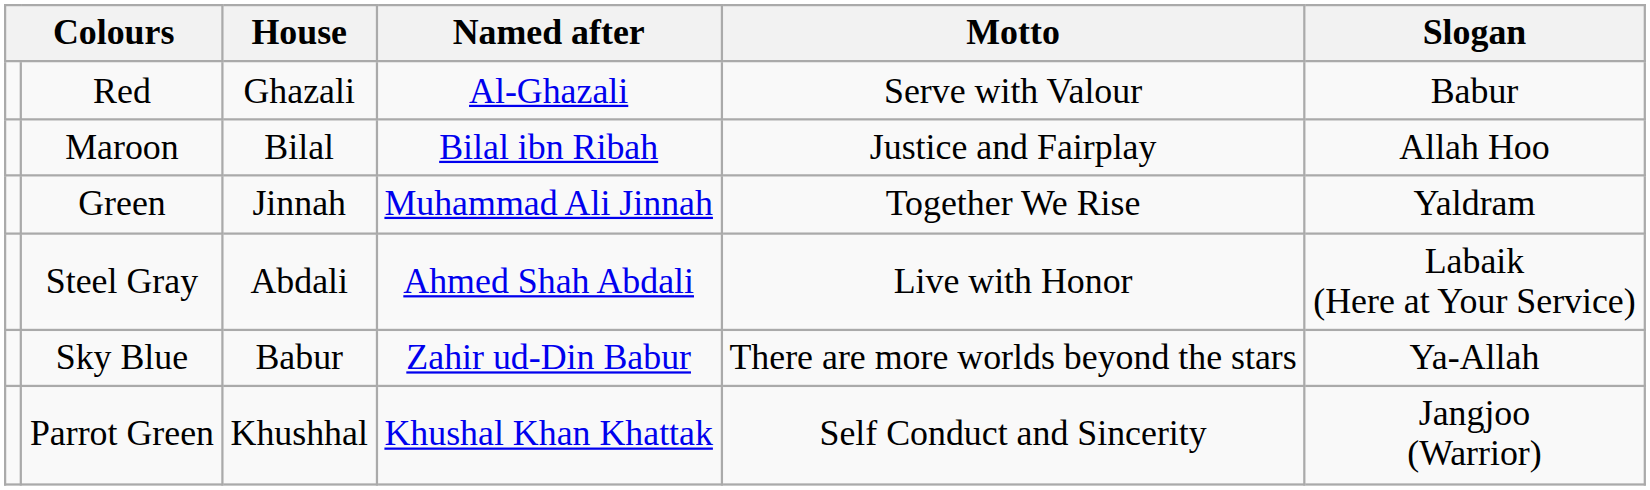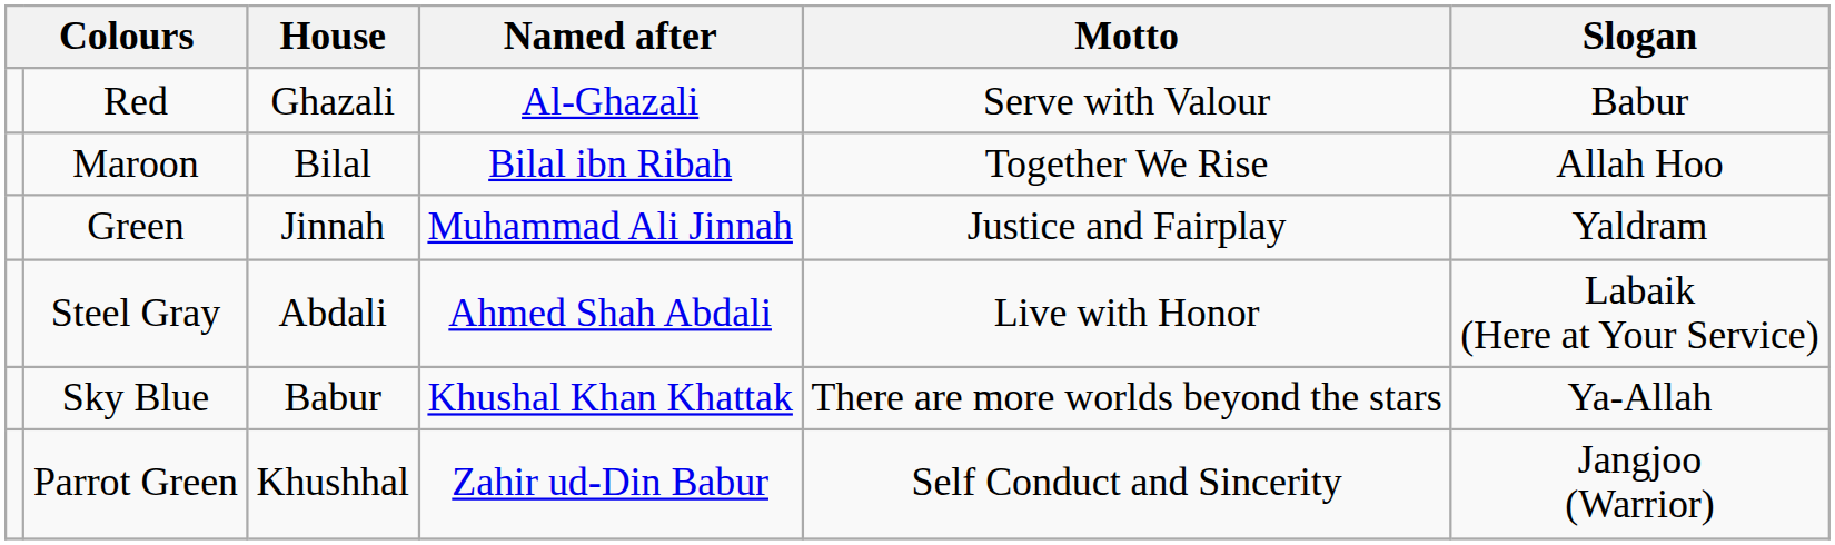 <table class="wikitable sortable" style="text-align:center">
 <tr>
 <th class="unsortable" colspan=2>Colours</th>
 <th>House</th>
 <th>Named after</th>
 <th>Motto</th>
 <th>Slogan</th>
 </tr>
 <tr>
 <td></td>
 <td>Red</td>
 <td>Ghazali</td>
 <td><a href='#'>Al-Ghazali</a></td>
 <td>Serve with Valour</td>
 <td>Babur</td>
 </tr>
 <tr>
 <td></td>
 <td>Maroon</td>
 <td>Bilal</td>
 <td><a href='#'>Bilal ibn Ribah</a></td>
-<td>Justice and Fairplay</td>
+<td>Together We Rise</td>
 <td>Allah Hoo</td>
 </tr>
 <tr>
 <td></td>
 <td>Green</td>
 <td>Jinnah</td>
 <td><a href='#'>Muhammad Ali Jinnah</a></td>
-<td>Together We Rise</td>
+<td>Justice and Fairplay</td>
 <td>Yaldram</td>
 </tr>
 <tr>
 <td></td>
 <td>Steel Gray</td>
 <td>Abdali</td>
 <td><a href='#'>Ahmed Shah Abdali</a></td>
 <td>Live with Honor</td>
 <td>Labaik<br>(Here at Your Service)</td>
 </tr>
 <tr>
 <td></td>
 <td>Sky Blue</td>
 <td>Babur</td>
-<td><a href='#'>Zahir ud-Din Babur</a></td>
+<td><a href='#'>Khushal Khan Khattak</a></td>
 <td>There are more worlds beyond the stars<br><em></em></td>
 <td>Ya-Allah</td>
 </tr>
 <tr>
 <td></td>
 <td>Parrot Green</td>
 <td>Khushhal</td>
-<td><a href='#'>Khushal Khan Khattak</a></td>
+<td><a href='#'>Zahir ud-Din Babur</a></td>
 <td>Self Conduct and Sincerity</td>
 <td>Jangjoo<br>(Warrior)</td>
 </tr>
 </table>
